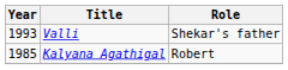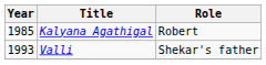 <table class="wikitable sortable">
 <tr>
 <th>Year</th>
 <th>Title</th>
 <th>Role</th>
 </tr>
 <tr>
+<td>1985</td>
+<td><em><a href='#'>Kalyana Agathigal</a></em></td>
+<td>Robert</td>
+</tr>
+<tr>
 <td>1993</td>
 <td><em><a href='#'>Valli</a></em></td>
 <td>Shekar's father</td>
 </tr>
 <tr>
-<td>1985</td>
-<td><em><a href='#'>Kalyana Agathigal</a></em></td>
-<td>Robert</td>
-</tr>
-<tr>
 </tr>
 </table>
